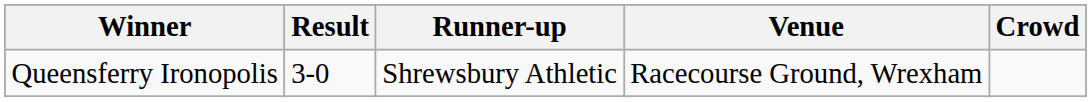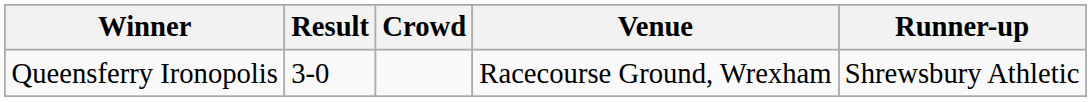 <table class="wikitable">
 <tr>
 <th>Winner</th>
 <th>Result</th>
+<th>Crowd</th>
+<th>Venue</th>
 <th>Runner-up</th>
-<th>Venue</th>
-<th>Crowd</th>
 </tr>
 <tr>
 <td>Queensferry Ironopolis</td>
 <td>3-0</td>
+<td></td>
+<td>Racecourse Ground, Wrexham</td>
 <td> Shrewsbury Athletic</td>
-<td>Racecourse Ground, Wrexham</td>
-<td></td>
 </tr>
 </table>
